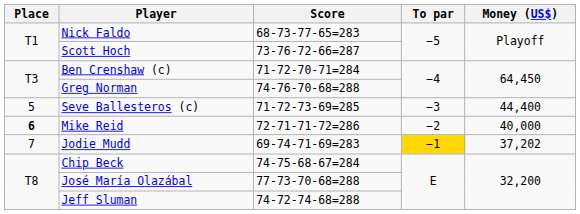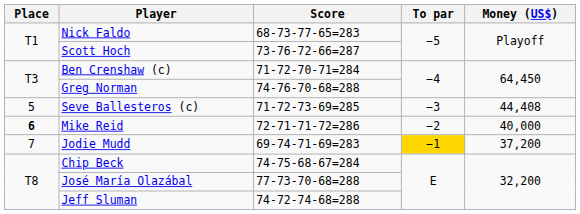 <table class="wikitable" style="width:50em;margin-bottom:0;">
 <tr>
 <th>Place</th>
 <th>Player</th>
 <th>Score</th>
 <th>To par</th>
 <th>Money (<a href='#'>US$</a>)</th>
 </tr>
 <tr>
 <td rowspan=2 align=center>T1</td>
 <td> <a href='#'>Nick Faldo</a></td>
 <td>68-73-77-65=283</td>
 <td rowspan=2 align=center>−5</td>
 <td rowspan=2 align=center>Playoff</td>
 </tr>
 <tr>
 <td> <a href='#'>Scott Hoch</a></td>
 <td>73-76-72-66=287</td>
 </tr>
 <tr>
 <td rowspan=2 align=center>T3</td>
 <td> <a href='#'>Ben Crenshaw</a> (c)</td>
 <td>71-72-70-71=284</td>
 <td rowspan=2 align=center>−4</td>
 <td rowspan=2 align=center>64,450</td>
 </tr>
 <tr>
 <td> <a href='#'>Greg Norman</a></td>
 <td>74-76-70-68=288</td>
 </tr>
 <tr>
 <td align=center>5</td>
 <td> <a href='#'>Seve Ballesteros</a> (c)</td>
 <td>71-72-73-69=285</td>
 <td align=center>−3</td>
-<td align=center>44,400</td>
+<td align=center>44,408</td>
 </tr>
 <tr>
 <td align=center><strong>6</strong></td>
 <td> <a href='#'>Mike Reid</a></td>
 <td>72-71-71-72=286</td>
 <td align=center>−2</td>
 <td align=center>40,000</td>
 </tr>
 <tr>
 <td align=center>7</td>
 <td> <a href='#'>Jodie Mudd</a></td>
 <td>69-74-71-69=283</td>
 <td align=center style="background: gold;">−1</td>
-<td align=center>37,202</td>
+<td align=center>37,200</td>
 </tr>
 <tr>
 <td rowspan=3 align=center>T8</td>
 <td> <a href='#'>Chip Beck</a></td>
 <td>74-75-68-67=284</td>
 <td rowspan=3 align=center>E</td>
 <td rowspan=3 align=center>32,200</td>
 </tr>
 <tr>
 <td> <a href='#'>José María Olazábal</a></td>
 <td>77-73-70-68=288</td>
 </tr>
 <tr>
 <td> <a href='#'>Jeff Sluman</a></td>
 <td>74-72-74-68=288</td>
 </tr>
 </table>
